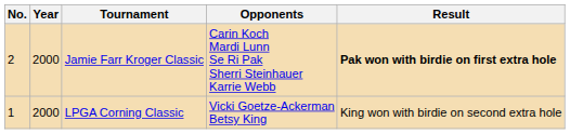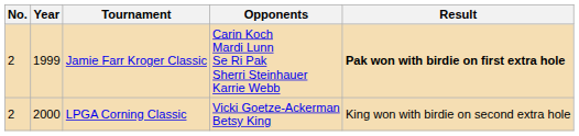 <table class="wikitable" style="font-size:95%;">
 <tr>
 <th>No.</th>
 <th>Year</th>
 <th>Tournament</th>
 <th>Opponents</th>
 <th>Result</th>
 </tr>
 <tr style="background:#F5DEB3;">
 <td>2</td>
-<td>2000</td>
+<td>1999</td>
 <td><a href='#'>Jamie Farr Kroger Classic</a></td>
 <td> <a href='#'>Carin Koch</a><br> <a href='#'>Mardi Lunn</a><br> <a href='#'>Se Ri Pak</a><br> <a href='#'>Sherri Steinhauer</a><br> <a href='#'>Karrie Webb</a></td>
 <td><strong>Pak won with birdie on first extra hole</strong></td>
 </tr>
 <tr style="background:#F5DEB3;">
-<td>1</td>
+<td>2</td>
 <td>2000</td>
 <td><a href='#'>LPGA Corning Classic</a></td>
 <td> <a href='#'>Vicki Goetze-Ackerman</a><br> <a href='#'>Betsy King</a></td>
 <td>King won with birdie on second extra hole</td>
 </tr>
 </table>
